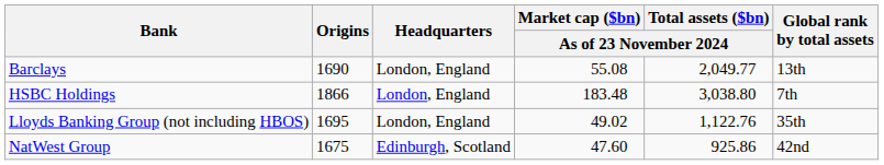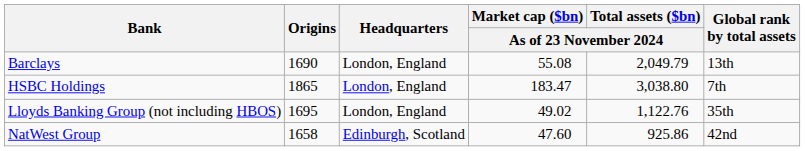 <table class="wikitable">
 <tr>
 <th rowspan=2>Bank</th>
 <th rowspan="2">Origins</th>
 <th rowspan="2">Headquarters</th>
 <th>Market cap (<a href='#'>$bn</a>)</th>
 <th>Total assets (<a href='#'>$bn</a>)</th>
 <th rowspan=2>Global rank<br>by total assets</th>
 </tr>
 <tr>
 <th colspan=2>As of 23 November 2024</th>
 </tr>
 <tr>
 <td><a href='#'>Barclays</a></td>
 <td>1690</td>
 <td>London, England</td>
 <td style="text-align: right; padding-right: 1em;">55.08</td>
-<td style="text-align: right; padding-right: 1em;">2,049.77</td>
+<td style="text-align: right; padding-right: 1em;">2,049.79</td>
 <td>13th</td>
 </tr>
 <tr>
 <td><a href='#'>HSBC Holdings</a></td>
-<td>1866</td>
+<td>1865</td>
 <td><a href='#'>London</a>, England</td>
-<td style="text-align: right; padding-right: 1em;">183.48</td>
+<td style="text-align: right; padding-right: 1em;">183.47</td>
 <td style="text-align: right; padding-right: 1em;">3,038.80</td>
 <td>7th</td>
 </tr>
 <tr>
 <td><a href='#'>Lloyds Banking Group</a> (not including <a href='#'>HBOS</a>)</td>
 <td>1695</td>
 <td>London, England</td>
 <td style="text-align: right; padding-right: 1em;">49.02</td>
 <td style="text-align: right; padding-right: 1em;">1,122.76</td>
 <td>35th</td>
 </tr>
 <tr>
 <td><a href='#'>NatWest Group</a></td>
-<td>1675</td>
+<td>1658</td>
 <td><a href='#'>Edinburgh</a>, Scotland</td>
 <td style="text-align: right; padding-right: 1em;">47.60</td>
 <td style="text-align: right; padding-right: 1em;">925.86</td>
 <td>42nd</td>
 </tr>
 </table>
